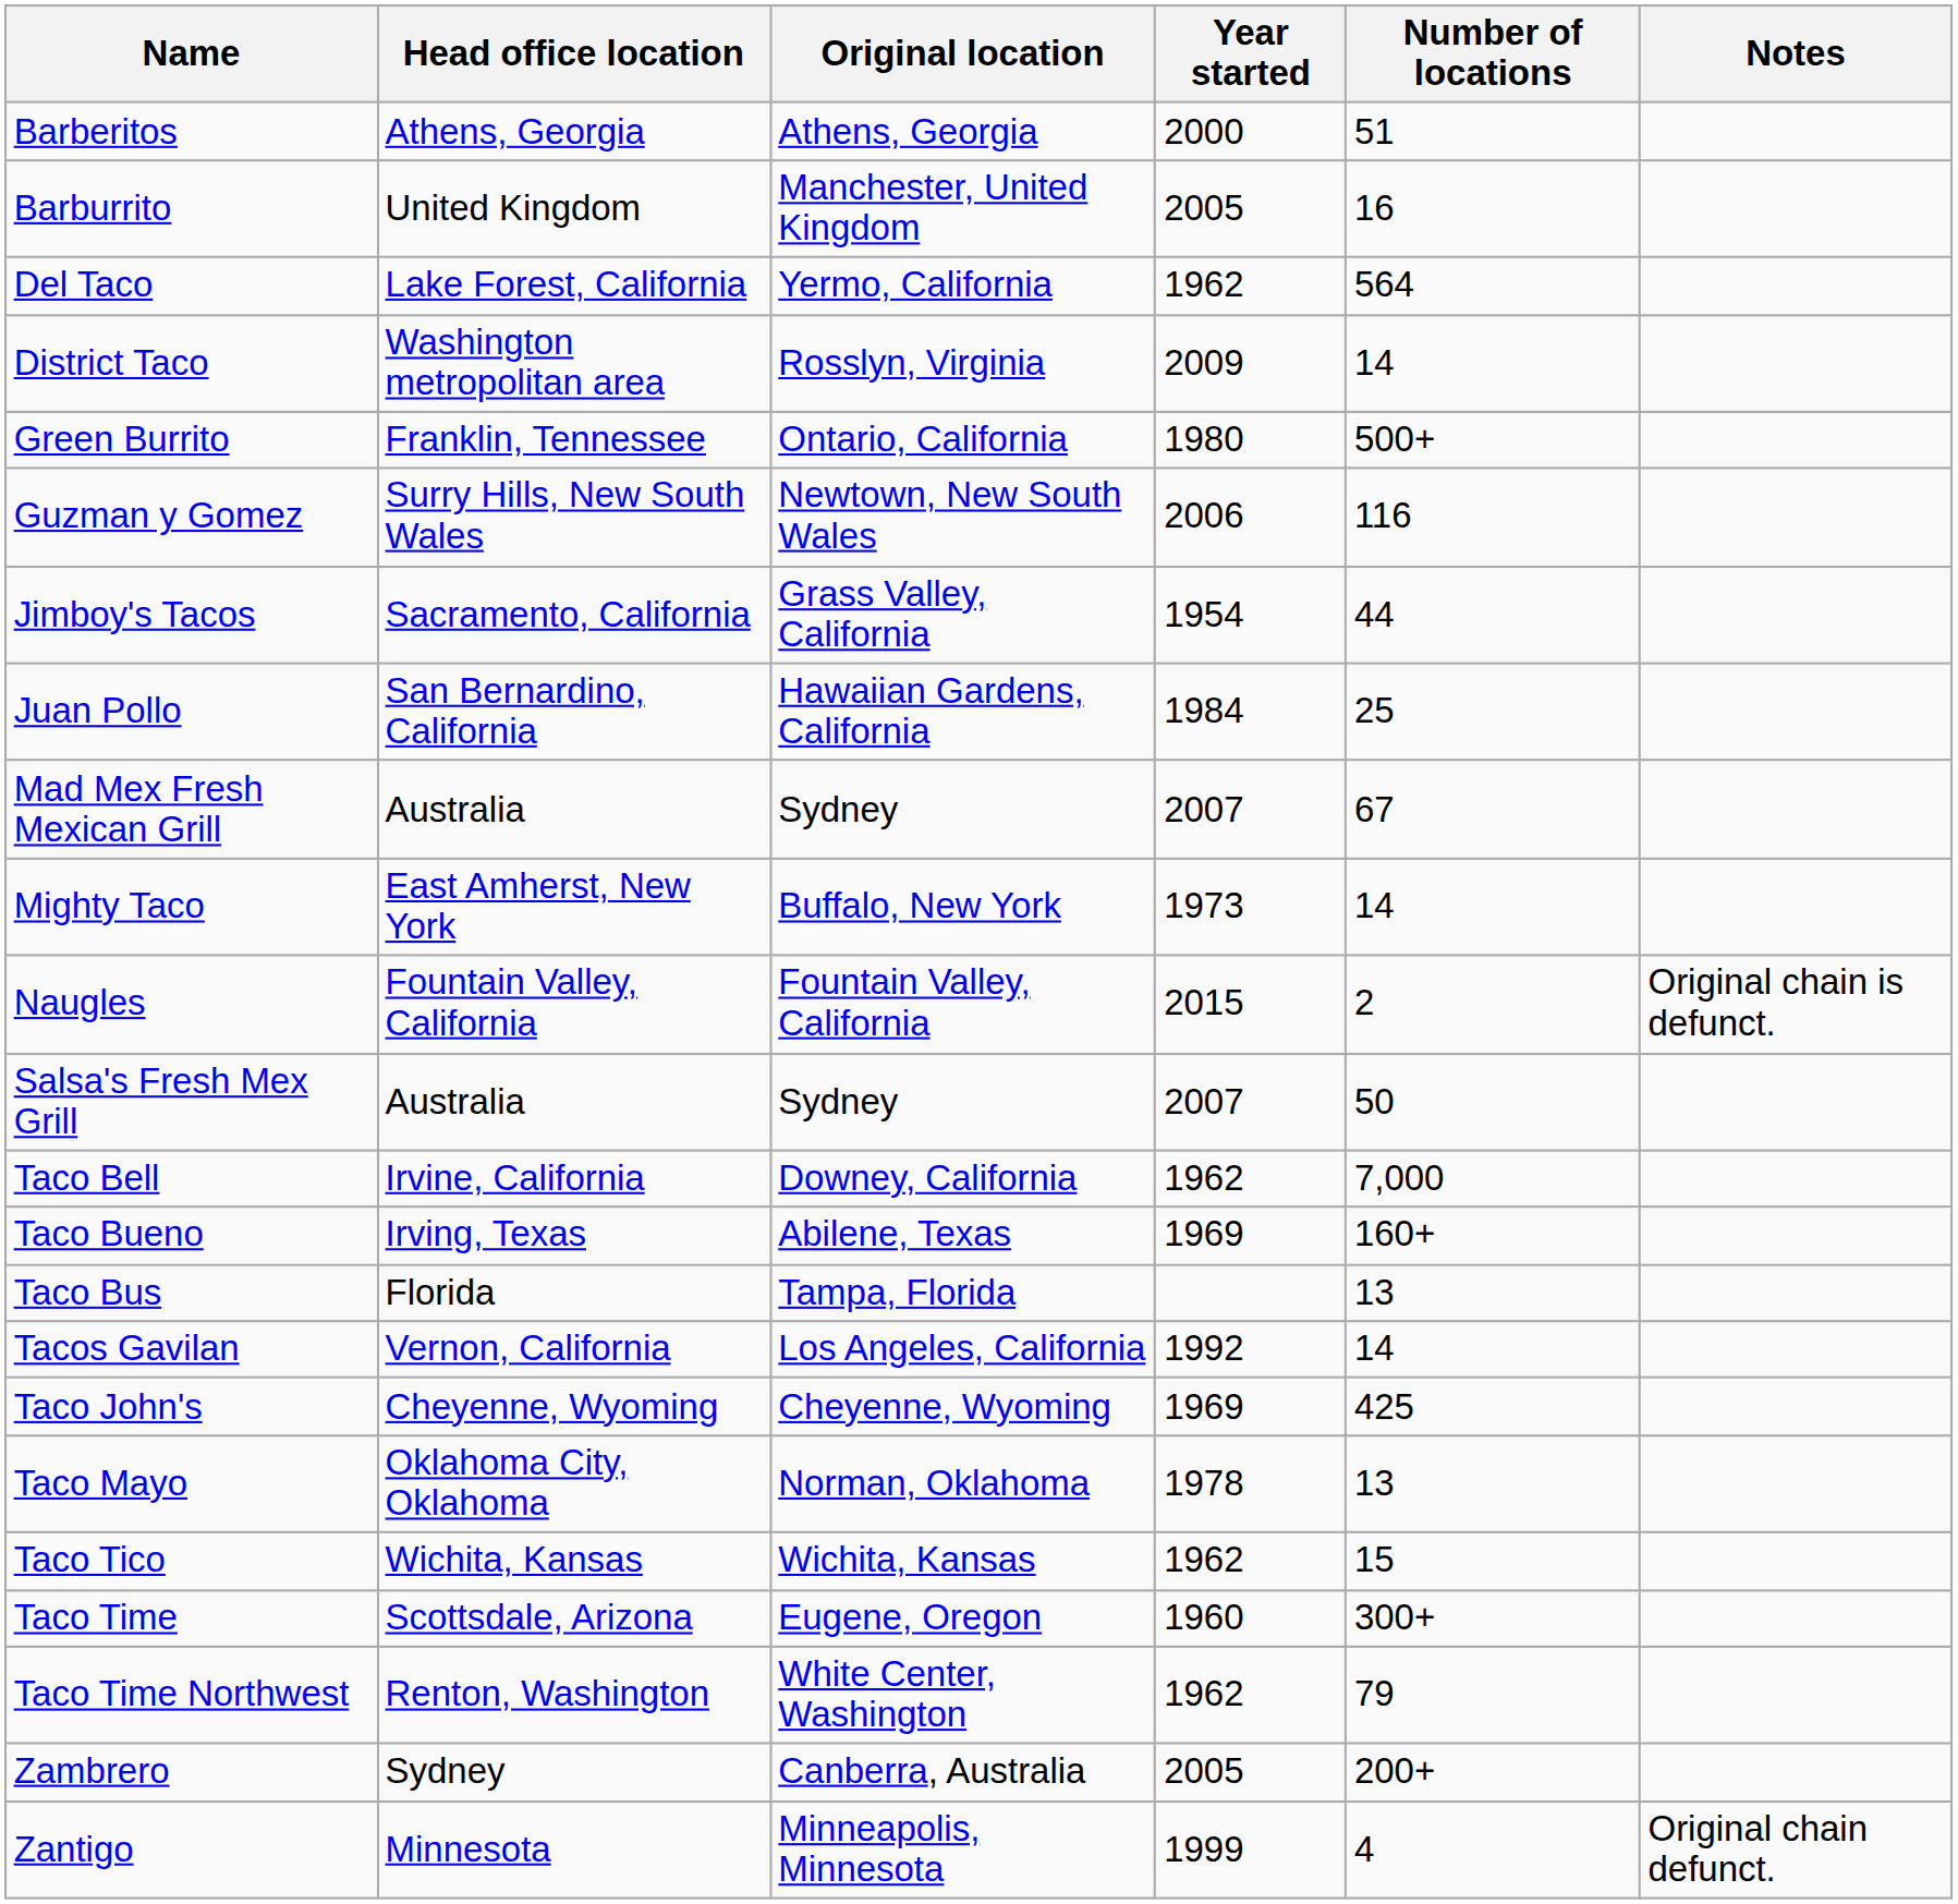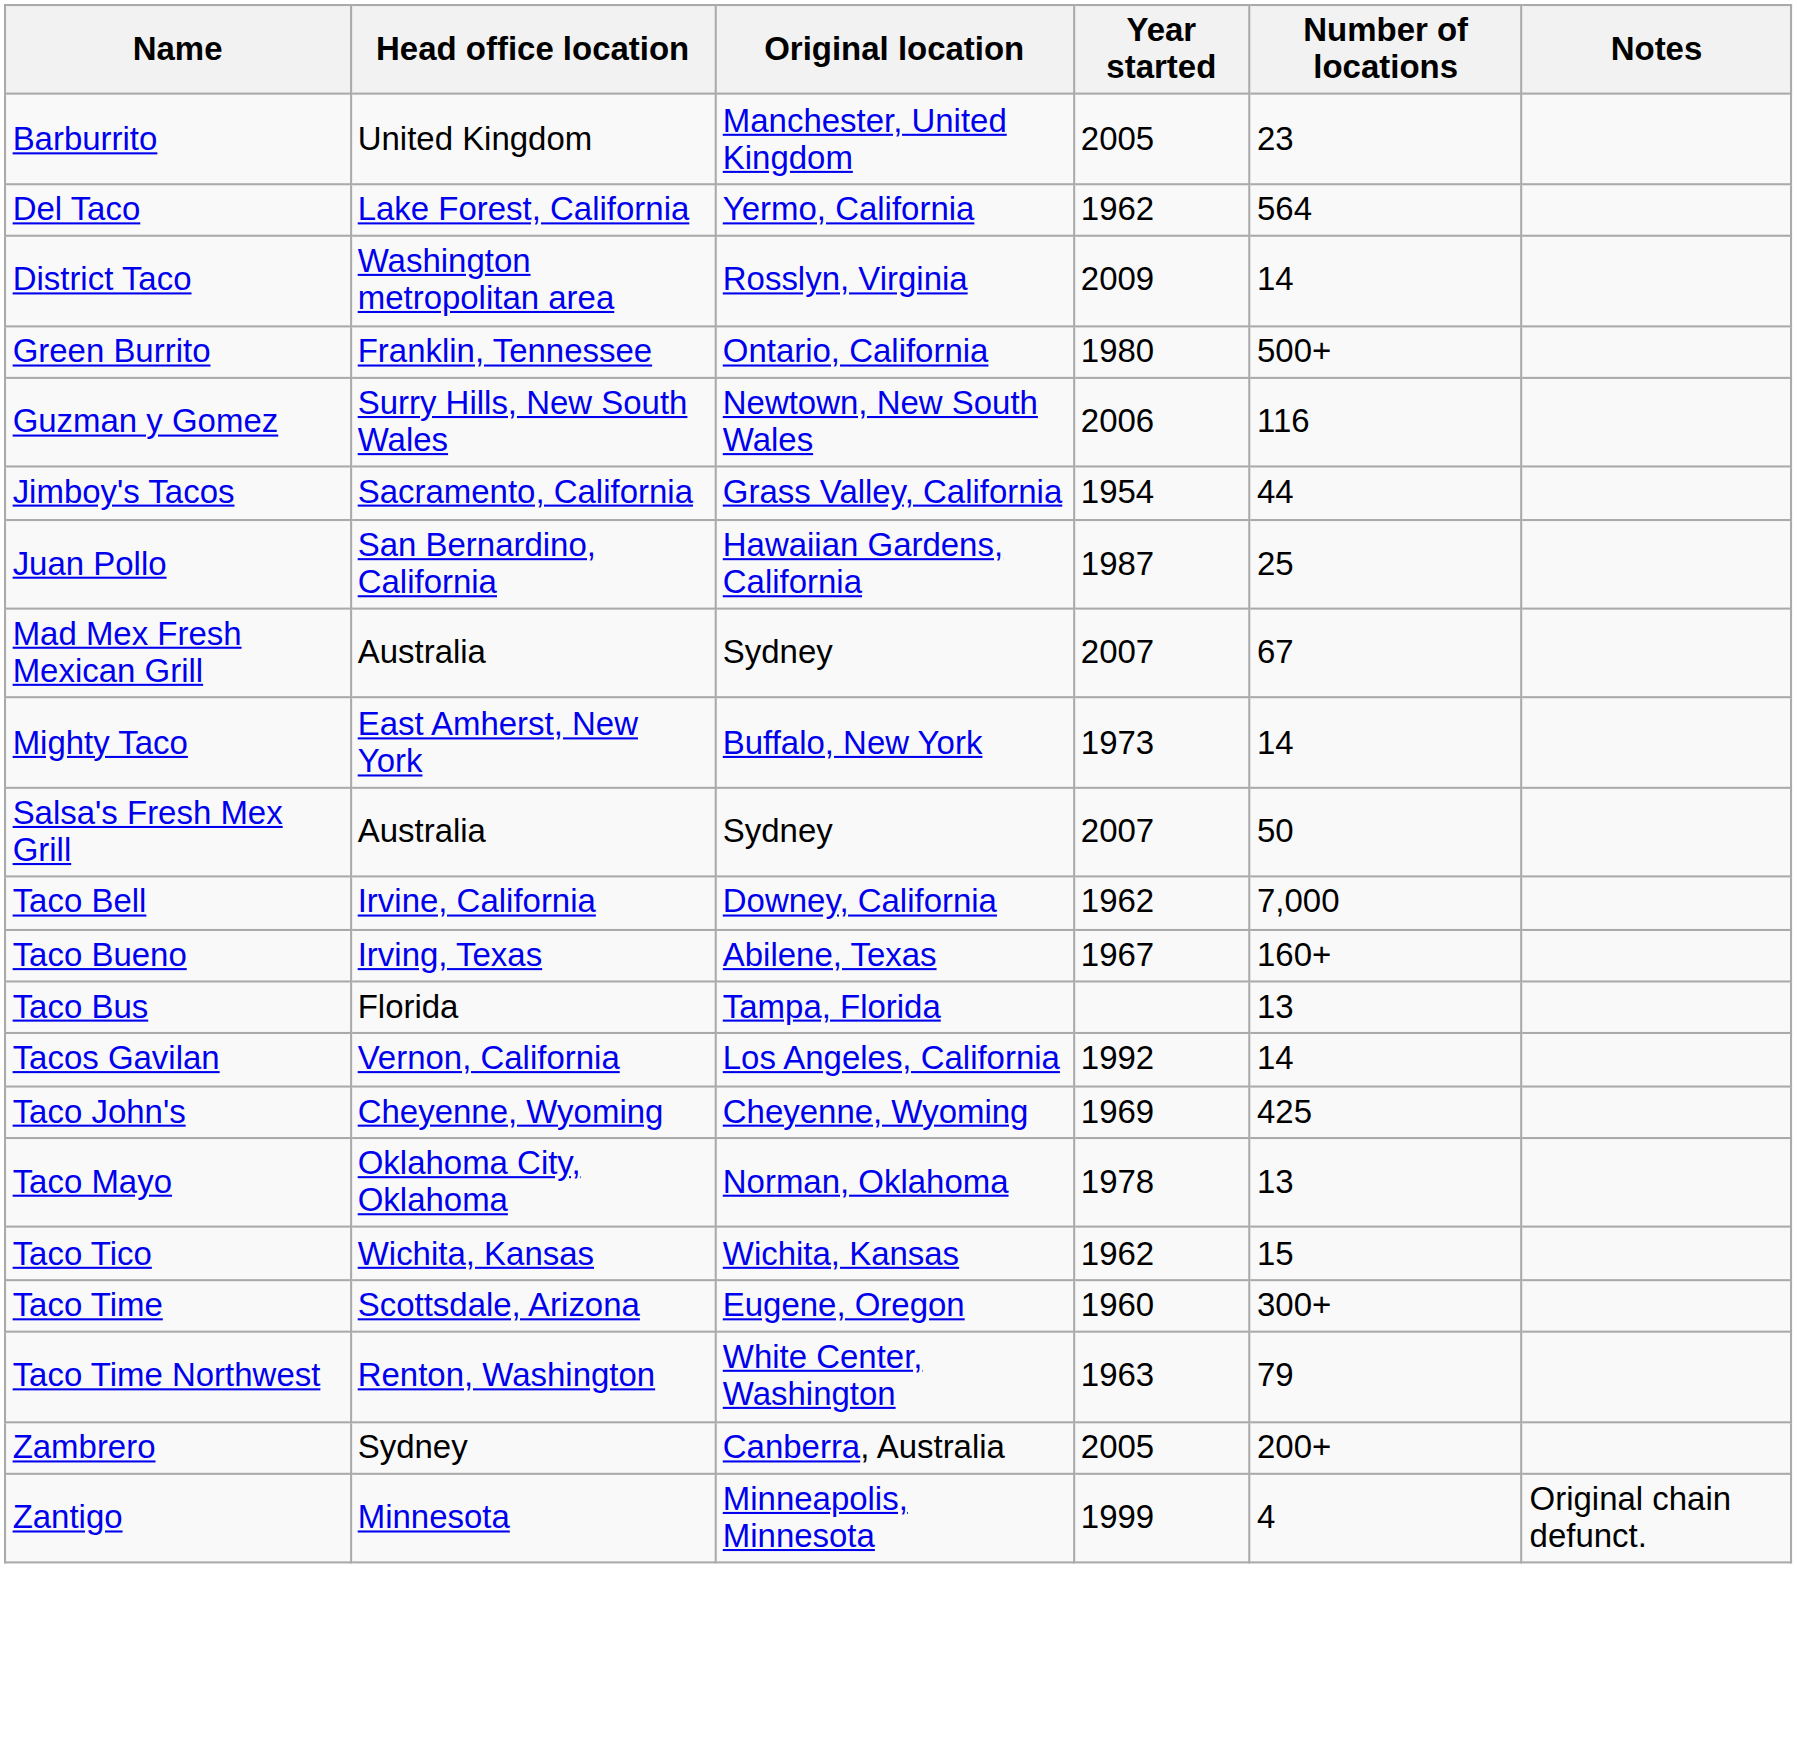 <table class="wikitable sortable">
 <tr>
 <th>Name</th>
 <th>Head office location</th>
 <th>Original location</th>
 <th>Year started</th>
 <th data-sort-type="number">Number of locations</th>
 <th class="unsortable">Notes</th>
 </tr>
 <tr>
-<td><a href='#'>Barberitos</a></td>
-<td><a href='#'>Athens, Georgia</a></td>
-<td><a href='#'>Athens, Georgia</a></td>
-<td>2000</td>
-<td>51</td>
-<td></td>
-</tr>
-<tr>
 <td><a href='#'>Barburrito</a></td>
 <td>United Kingdom</td>
 <td><a href='#'>Manchester, United Kingdom</a></td>
 <td>2005</td>
-<td>16</td>
+<td>23</td>
 <td></td>
 </tr>
 <tr>
 <td><a href='#'>Del Taco</a></td>
 <td><a href='#'>Lake Forest, California</a></td>
 <td><a href='#'>Yermo, California</a></td>
 <td>1962</td>
 <td>564</td>
 <td></td>
 </tr>
 <tr>
 <td><a href='#'>District Taco</a></td>
 <td><a href='#'>Washington metropolitan area</a></td>
 <td><a href='#'>Rosslyn, Virginia</a></td>
 <td>2009</td>
 <td>14</td>
 <td></td>
 </tr>
 <tr>
 <td><a href='#'>Green Burrito</a></td>
 <td><a href='#'>Franklin, Tennessee</a></td>
 <td><a href='#'>Ontario, California</a></td>
 <td>1980</td>
 <td>500+</td>
 <td></td>
 </tr>
 <tr>
 <td><a href='#'>Guzman y Gomez</a></td>
 <td><a href='#'>Surry Hills, New South Wales</a></td>
 <td><a href='#'>Newtown, New South Wales</a></td>
 <td>2006</td>
 <td>116</td>
 <td></td>
 </tr>
 <tr>
 <td><a href='#'>Jimboy's Tacos</a></td>
 <td><a href='#'>Sacramento, California</a></td>
 <td><a href='#'>Grass Valley, California</a></td>
 <td>1954</td>
 <td>44</td>
 <td></td>
 </tr>
 <tr>
 <td><a href='#'>Juan Pollo</a></td>
 <td><a href='#'>San Bernardino, California</a></td>
 <td><a href='#'>Hawaiian Gardens, California</a></td>
-<td>1984</td>
+<td>1987</td>
 <td>25</td>
 <td></td>
 </tr>
 <tr>
 <td><a href='#'>Mad Mex Fresh Mexican Grill</a></td>
 <td>Australia</td>
 <td>Sydney</td>
 <td>2007</td>
 <td>67</td>
 <td></td>
 </tr>
 <tr>
 <td><a href='#'>Mighty Taco</a></td>
 <td><a href='#'>East Amherst, New York</a></td>
 <td><a href='#'>Buffalo, New York</a></td>
 <td>1973</td>
 <td>14</td>
 <td></td>
-</tr>
-<tr>
-<td><a href='#'>Naugles</a></td>
-<td><a href='#'>Fountain Valley, California</a></td>
-<td><a href='#'>Fountain Valley, California</a></td>
-<td>2015</td>
-<td>2</td>
-<td>Original chain is defunct.</td>
 </tr>
 <tr>
 <td><a href='#'>Salsa's Fresh Mex Grill</a></td>
 <td>Australia</td>
 <td>Sydney</td>
 <td>2007</td>
 <td>50</td>
 <td></td>
 </tr>
 <tr>
 <td><a href='#'>Taco Bell</a></td>
 <td><a href='#'>Irvine, California</a></td>
 <td><a href='#'>Downey, California</a></td>
 <td>1962</td>
 <td>7,000</td>
 <td></td>
 </tr>
 <tr>
 <td><a href='#'>Taco Bueno</a></td>
 <td><a href='#'>Irving, Texas</a></td>
 <td><a href='#'>Abilene, Texas</a></td>
-<td>1969</td>
+<td>1967</td>
 <td>160+</td>
 <td></td>
 </tr>
 <tr>
 <td><a href='#'>Taco Bus</a></td>
 <td>Florida</td>
 <td><a href='#'>Tampa, Florida</a></td>
 <td></td>
 <td>13</td>
 <td></td>
 </tr>
 <tr>
 <td><a href='#'>Tacos Gavilan</a></td>
 <td><a href='#'>Vernon, California</a></td>
 <td><a href='#'>Los Angeles, California</a></td>
 <td>1992</td>
 <td>14</td>
 <td></td>
 </tr>
 <tr>
 <td><a href='#'>Taco John's</a></td>
 <td><a href='#'>Cheyenne, Wyoming</a></td>
 <td><a href='#'>Cheyenne, Wyoming</a></td>
 <td>1969</td>
 <td>425</td>
 <td></td>
 </tr>
 <tr>
 <td><a href='#'>Taco Mayo</a></td>
 <td><a href='#'>Oklahoma City, Oklahoma</a></td>
 <td><a href='#'>Norman, Oklahoma</a></td>
 <td>1978</td>
 <td>13</td>
 <td></td>
 </tr>
 <tr>
 <td><a href='#'>Taco Tico</a></td>
 <td><a href='#'>Wichita, Kansas</a></td>
 <td><a href='#'>Wichita, Kansas</a></td>
 <td>1962</td>
 <td>15</td>
 <td></td>
 </tr>
 <tr>
 <td><a href='#'>Taco Time</a></td>
 <td><a href='#'>Scottsdale, Arizona</a></td>
 <td><a href='#'>Eugene, Oregon</a></td>
 <td>1960</td>
 <td>300+</td>
 <td></td>
 </tr>
 <tr>
 <td><a href='#'>Taco Time Northwest</a></td>
 <td><a href='#'>Renton, Washington</a></td>
 <td><a href='#'>White Center, Washington</a></td>
-<td>1962</td>
+<td>1963</td>
 <td>79</td>
 <td></td>
 </tr>
 <tr>
 <td><a href='#'>Zambrero</a></td>
 <td>Sydney</td>
 <td><a href='#'>Canberra</a>, Australia</td>
 <td>2005</td>
 <td>200+</td>
 <td></td>
 </tr>
 <tr>
 <td><a href='#'>Zantigo</a></td>
 <td><a href='#'>Minnesota</a></td>
 <td><a href='#'>Minneapolis, Minnesota</a></td>
 <td>1999</td>
 <td>4</td>
 <td>Original chain defunct.</td>
 </tr>
 </table>
